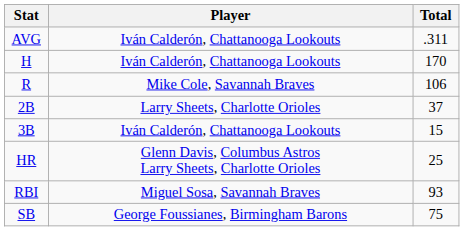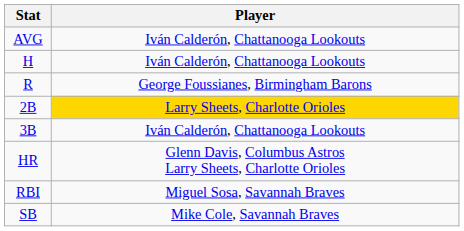 <table class="wikitable" width="40%" style="text-align:center;">
 <tr>
 <th width="5%">Stat</th>
 <th width="60%">Player</th>
-<th width="5%">Total</th>
 </tr>
 <tr>
 <td><a href='#'>AVG</a></td>
 <td><a href='#'>Iván Calderón</a>, <a href='#'>Chattanooga Lookouts</a></td>
-<td>.311</td>
 </tr>
 <tr>
 <td><a href='#'>H</a></td>
 <td><a href='#'>Iván Calderón</a>, <a href='#'>Chattanooga Lookouts</a></td>
-<td>170</td>
 </tr>
 <tr>
 <td><a href='#'>R</a></td>
-<td><a href='#'>Mike Cole</a>, <a href='#'>Savannah Braves</a></td>
-<td>106</td>
+<td><a href='#'>George Foussianes</a>, <a href='#'>Birmingham Barons</a></td>
 </tr>
 <tr>
 <td><a href='#'>2B</a></td>
-<td><a href='#'>Larry Sheets</a>, <a href='#'>Charlotte Orioles</a></td>
-<td>37</td>
+<td style="background: gold;"><a href='#'>Larry Sheets</a>, <a href='#'>Charlotte Orioles</a></td>
 </tr>
 <tr>
 <td><a href='#'>3B</a></td>
 <td><a href='#'>Iván Calderón</a>, <a href='#'>Chattanooga Lookouts</a></td>
-<td>15</td>
 </tr>
 <tr>
 <td><a href='#'>HR</a></td>
 <td><a href='#'>Glenn Davis</a>, <a href='#'>Columbus Astros</a> <br> <a href='#'>Larry Sheets</a>, <a href='#'>Charlotte Orioles</a></td>
-<td>25</td>
 </tr>
 <tr>
 <td><a href='#'>RBI</a></td>
 <td><a href='#'>Miguel Sosa</a>, <a href='#'>Savannah Braves</a></td>
-<td>93</td>
 </tr>
 <tr>
 <td><a href='#'>SB</a></td>
-<td><a href='#'>George Foussianes</a>, <a href='#'>Birmingham Barons</a></td>
-<td>75</td>
+<td><a href='#'>Mike Cole</a>, <a href='#'>Savannah Braves</a></td>
 </tr>
 </table>
